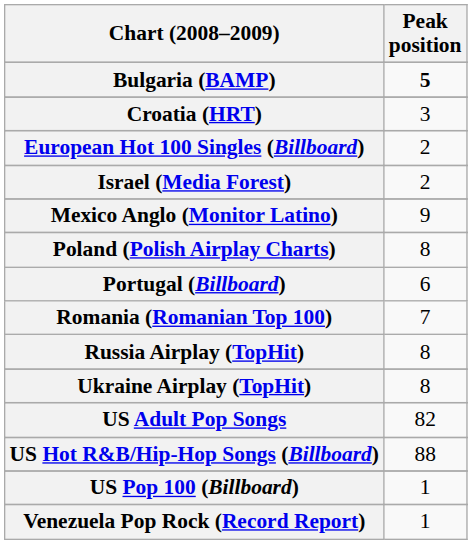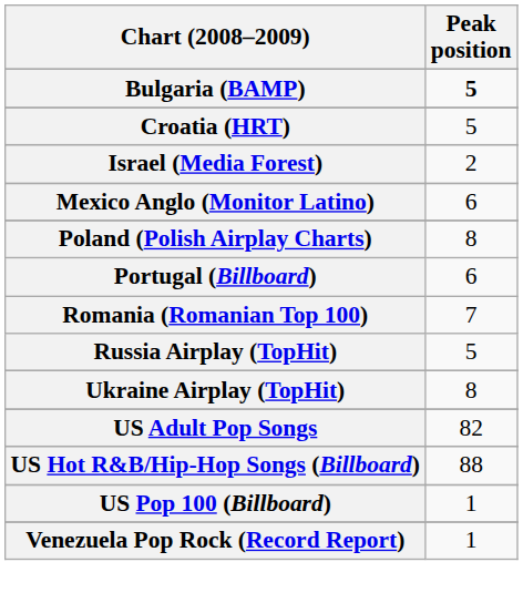 <table class="wikitable plainrowheaders sortable">
 <tr>
 <th scope="col">Chart (2008–2009)</th>
 <th scope="col">Peak<br>position</th>
 </tr>
 <tr>
 </tr>
 <tr>
 </tr>
 <tr>
 </tr>
 <tr>
 </tr>
 <tr>
 <th scope="row">Bulgaria (<a href='#'>BAMP</a>)</th>
 <td align=center><strong>5</strong></td>
 </tr>
 <tr>
 </tr>
 <tr>
 </tr>
 <tr>
 <th scope="row">Croatia (<a href='#'>HRT</a>)</th>
-<td align="center">3</td>
+<td align="center">5</td>
 </tr>
 <tr>
 </tr>
 <tr>
-</tr>
-<tr>
-<th scope="row"><a href='#'>European Hot 100 Singles</a> (<em><a href='#'>Billboard</a></em>)</th>
-<td align="center">2</td>
 </tr>
 <tr>
 </tr>
 <tr>
 </tr>
 <tr>
 </tr>
 <tr>
 </tr>
 <tr>
 </tr>
 <tr>
 </tr>
 <tr>
 </tr>
 <tr>
 <th scope="row">Israel (<a href='#'>Media Forest</a>)</th>
 <td style="text-align:center;">2</td>
 </tr>
 <tr>
 </tr>
 <tr>
 <th scope="row">Mexico Anglo (<a href='#'>Monitor Latino</a>)</th>
-<td align=center>9</td>
+<td align=center>6</td>
 </tr>
 <tr>
 </tr>
 <tr>
 </tr>
 <tr>
 </tr>
 <tr>
 </tr>
 <tr>
 <th scope="row">Poland (<a href='#'>Polish Airplay Charts</a>)</th>
 <td style="text-align:center;">8</td>
 </tr>
 <tr>
 <th scope="row">Portugal (<a href='#'><em>Billboard</em></a>)</th>
 <td style="text-align:center">6</td>
 </tr>
 <tr>
 <th scope="row">Romania (<a href='#'>Romanian Top 100</a>)</th>
 <td style="text-align:center">7</td>
 </tr>
 <tr>
 <th scope="row">Russia Airplay (<a href='#'>TopHit</a>)</th>
-<td style="text-align:center">8</td>
+<td style="text-align:center">5</td>
 </tr>
 <tr>
 </tr>
 <tr>
 </tr>
 <tr>
 </tr>
 <tr>
 </tr>
 <tr>
 </tr>
 <tr>
 </tr>
 <tr>
 <th scope="row">Ukraine Airplay (<a href='#'>TopHit</a>)</th>
 <td style="text-align:center">8</td>
 </tr>
 <tr>
 </tr>
 <tr>
 <th scope="row">US <a href='#'>Adult Pop Songs</a></th>
 <td style="text-align:center;">82</td>
 </tr>
 <tr>
 </tr>
 <tr>
 </tr>
 <tr>
 <th scope="row">US <a href='#'>Hot R&B/Hip-Hop Songs</a> (<em><a href='#'>Billboard</a></em>)</th>
 <td style="text-align:center;">88</td>
 </tr>
 <tr>
 </tr>
 <tr>
 <th scope="row">US <a href='#'>Pop 100</a> (<em>Billboard</em>)</th>
 <td style="text-align:center;">1</td>
 </tr>
 <tr>
 </tr>
 <tr>
 <th scope="row">Venezuela Pop Rock (<a href='#'>Record Report</a>)</th>
 <td style="text-align:center;">1</td>
 </tr>
 </table>
